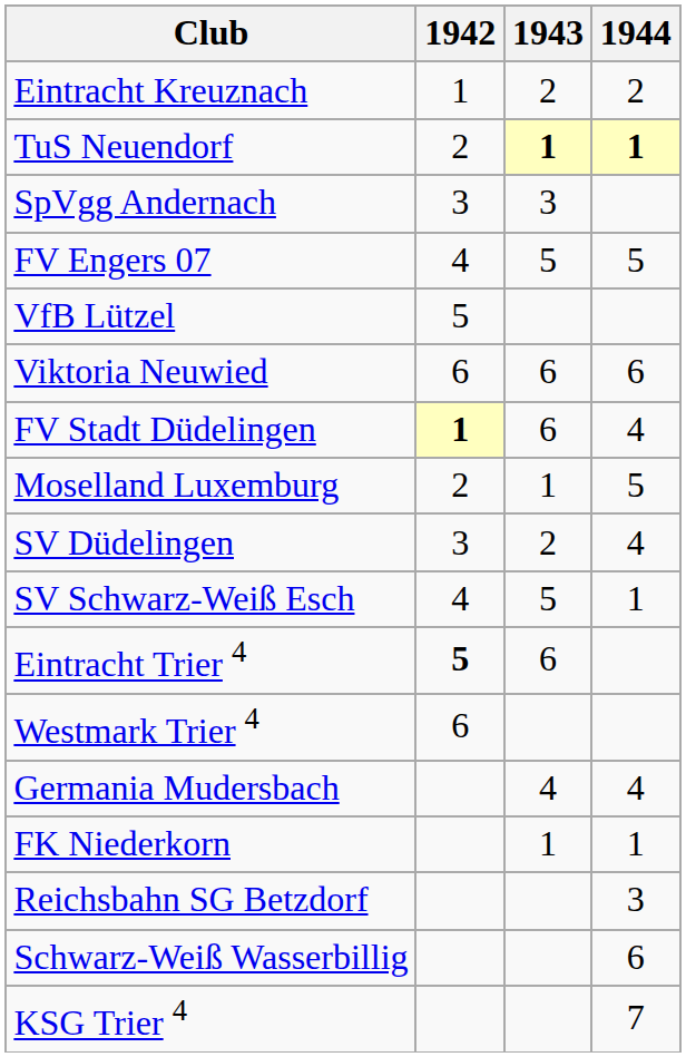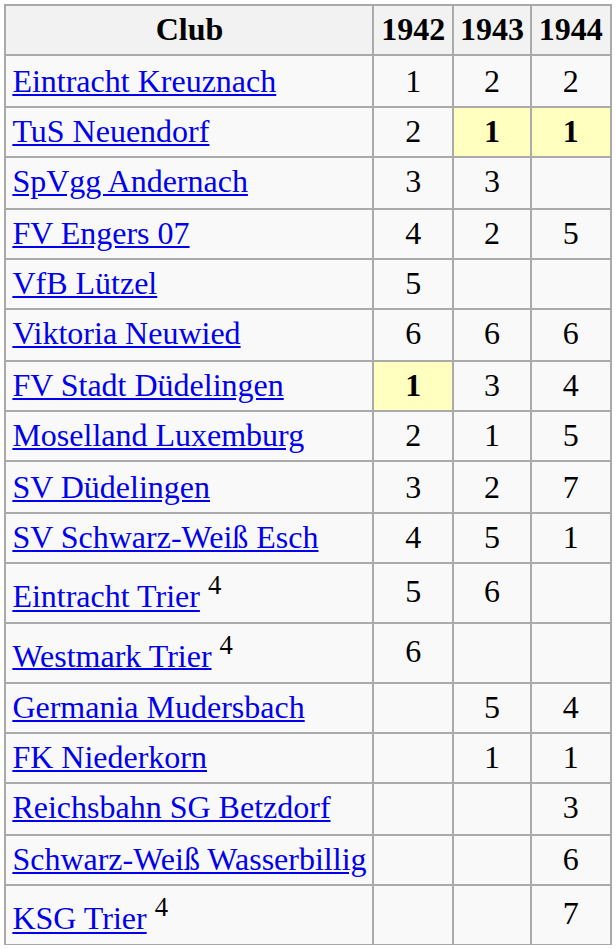 <table class="wikitable">
 <tr>
 <th>Club</th>
 <th>1942</th>
 <th>1943</th>
 <th>1944</th>
 </tr>
 <tr align="center">
 <td align="left"><a href='#'>Eintracht Kreuznach</a></td>
 <td>1</td>
 <td>2</td>
 <td>2</td>
 </tr>
 <tr align="center">
 <td align="left"><a href='#'>TuS Neuendorf</a></td>
 <td>2</td>
 <td bgcolor="#ffffbf"><strong>1</strong></td>
 <td bgcolor="#ffffbf"><strong>1</strong></td>
 </tr>
 <tr align="center">
 <td align="left"><a href='#'>SpVgg Andernach</a></td>
 <td>3</td>
 <td>3</td>
 <td></td>
 </tr>
 <tr align="center">
 <td align="left"><a href='#'>FV Engers 07</a></td>
 <td>4</td>
-<td>5</td>
+<td>2</td>
 <td>5</td>
 </tr>
 <tr align="center">
 <td align="left"><a href='#'>VfB Lützel</a></td>
 <td>5</td>
 <td></td>
 <td></td>
 </tr>
 <tr align="center">
 <td align="left"><a href='#'>Viktoria Neuwied</a></td>
 <td>6</td>
 <td>6</td>
 <td>6</td>
 </tr>
 <tr align="center">
 <td align="left"><a href='#'>FV Stadt Düdelingen</a></td>
 <td bgcolor="#ffffbf"><strong>1</strong></td>
-<td>6</td>
+<td>3</td>
 <td>4</td>
 </tr>
 <tr align="center">
 <td align="left"><a href='#'>Moselland Luxemburg</a></td>
 <td>2</td>
 <td>1</td>
 <td>5</td>
 </tr>
 <tr align="center">
 <td align="left"><a href='#'>SV Düdelingen</a></td>
 <td>3</td>
 <td>2</td>
-<td>4</td>
+<td>7</td>
 </tr>
 <tr align="center">
 <td align="left"><a href='#'>SV Schwarz-Weiß Esch</a></td>
 <td>4</td>
 <td>5</td>
 <td>1</td>
 </tr>
 <tr align="center">
 <td align="left"><a href='#'>Eintracht Trier</a> <sup>4</sup></td>
-<td><strong>5</strong></td>
+<td>5</td>
 <td>6</td>
 <td></td>
 </tr>
 <tr align="center">
 <td align="left"><a href='#'>Westmark Trier</a> <sup>4</sup></td>
 <td>6</td>
 <td></td>
 <td></td>
 </tr>
 <tr align="center">
 <td align="left"><a href='#'>Germania Mudersbach</a></td>
 <td></td>
-<td>4</td>
+<td>5</td>
 <td>4</td>
 </tr>
 <tr align="center">
 <td align="left"><a href='#'>FK Niederkorn</a></td>
 <td></td>
 <td>1</td>
 <td>1</td>
 </tr>
 <tr align="center">
 <td align="left"><a href='#'>Reichsbahn SG Betzdorf</a></td>
 <td></td>
 <td></td>
 <td>3</td>
 </tr>
 <tr align="center">
 <td align="left"><a href='#'>Schwarz-Weiß Wasserbillig</a></td>
 <td></td>
 <td></td>
 <td>6</td>
 </tr>
 <tr align="center">
 <td align="left"><a href='#'>KSG Trier</a> <sup>4</sup></td>
 <td></td>
 <td></td>
 <td>7</td>
 </tr>
 <tr align="center">
 </tr>
 </table>
